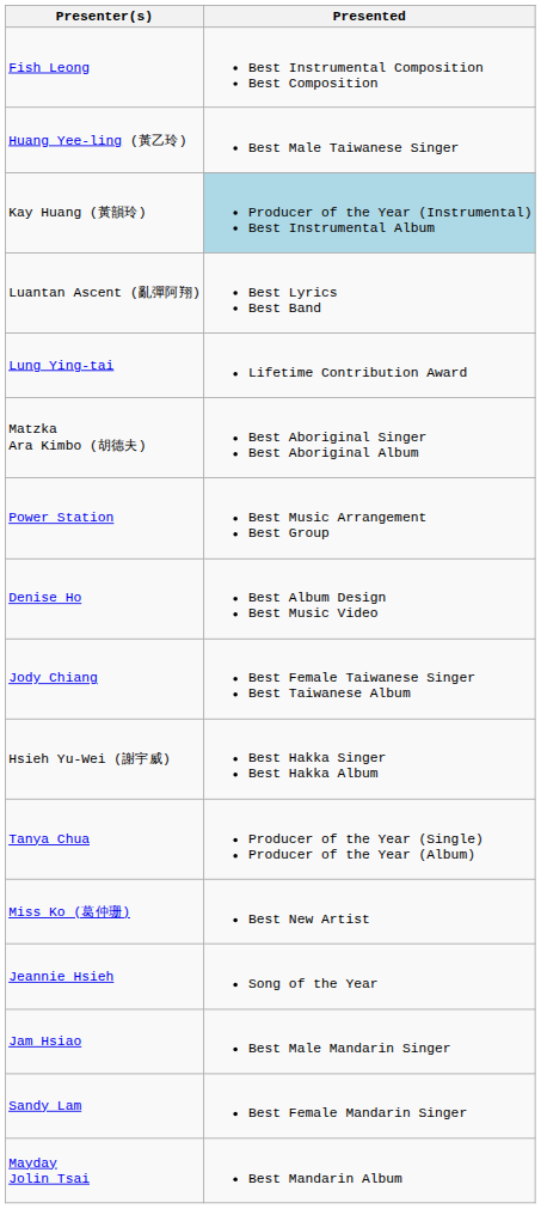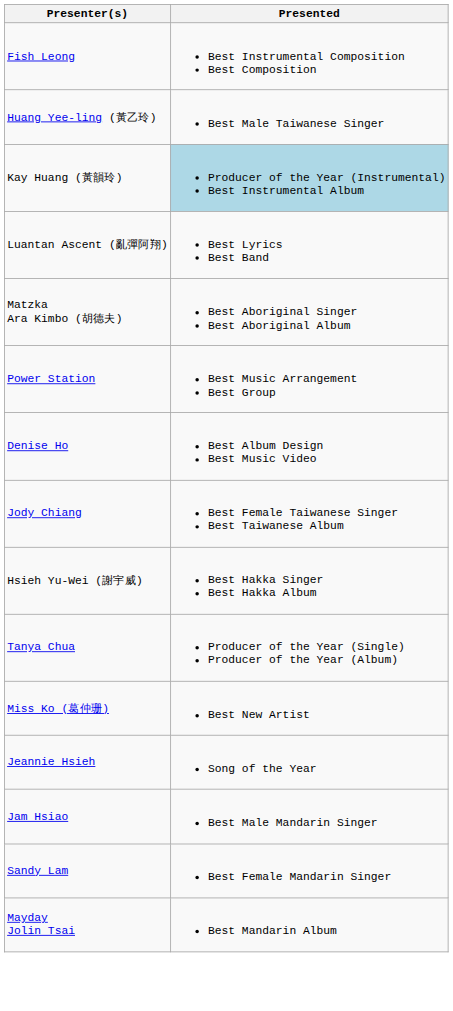 <table class="wikitable">
 <tr>
 <th>Presenter(s)</th>
 <th>Presented</th>
 </tr>
 <tr>
 <td><a href='#'>Fish Leong</a></td>
 <td><br><ul><li>Best Instrumental Composition</li><li>Best Composition</li></ul></td>
 </tr>
 <tr>
 <td><a href='#'>Huang Yee-ling</a> (黃乙玲)</td>
 <td><br><ul><li>Best Male Taiwanese Singer</li></ul></td>
 </tr>
 <tr>
 <td>Kay Huang (黃韻玲)</td>
 <td style="background: lightblue;"><br><ul><li>Producer of the Year (Instrumental)</li><li>Best Instrumental Album</li></ul></td>
 </tr>
 <tr>
 <td>Luantan Ascent (亂彈阿翔)</td>
 <td><br><ul><li>Best Lyrics</li><li>Best Band</li></ul></td>
-</tr>
-<tr>
-<td><a href='#'>Lung Ying-tai</a></td>
-<td><br><ul><li>Lifetime Contribution Award</li></ul></td>
 </tr>
 <tr>
 <td>Matzka<br>Ara Kimbo (胡德夫)</td>
 <td><br><ul><li>Best Aboriginal Singer</li><li>Best Aboriginal Album</li></ul></td>
 </tr>
 <tr>
 <td><a href='#'>Power Station</a></td>
 <td><br><ul><li>Best Music Arrangement</li><li>Best Group</li></ul></td>
 </tr>
 <tr>
 <td><a href='#'>Denise Ho</a></td>
 <td><br><ul><li>Best Album Design</li><li>Best Music Video</li></ul></td>
 </tr>
 <tr>
 <td><a href='#'>Jody Chiang</a></td>
 <td><br><ul><li>Best Female Taiwanese Singer</li><li>Best Taiwanese Album</li></ul></td>
 </tr>
 <tr>
 <td>Hsieh Yu-Wei (謝宇威)</td>
 <td><br><ul><li>Best Hakka Singer</li><li>Best Hakka Album</li></ul></td>
 </tr>
 <tr>
 <td><a href='#'>Tanya Chua</a></td>
 <td><br><ul><li>Producer of the Year (Single)</li><li>Producer of the Year (Album)</li></ul></td>
 </tr>
 <tr>
 <td><a href='#'>Miss Ko (葛仲珊)</a></td>
 <td><br><ul><li>Best New Artist</li></ul></td>
 </tr>
 <tr>
 <td><a href='#'>Jeannie Hsieh</a></td>
 <td><br><ul><li>Song of the Year</li></ul></td>
 </tr>
 <tr>
 <td><a href='#'>Jam Hsiao</a></td>
 <td><br><ul><li>Best Male Mandarin Singer</li></ul></td>
 </tr>
 <tr>
 <td><a href='#'>Sandy Lam</a></td>
 <td><br><ul><li>Best Female Mandarin Singer</li></ul></td>
 </tr>
 <tr>
 <td><a href='#'>Mayday</a><br><a href='#'>Jolin Tsai</a></td>
 <td><br><ul><li>Best Mandarin Album</li></ul></td>
 </tr>
 </table>
